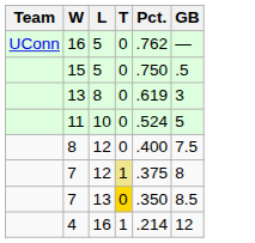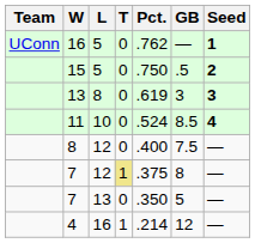 <table class=wikitable>
 <tr>
 <th>Team</th>
 <th>W</th>
 <th>L</th>
 <th>T</th>
 <th>Pct.</th>
 <th>GB</th>
+<th>Seed</th>
 </tr>
 <tr bgcolor=ddffdd>
 <td><a href='#'>UConn</a></td>
 <td>16</td>
 <td>5</td>
 <td>0</td>
 <td>.762</td>
 <td>—</td>
+<td><strong>1</strong></td>
 </tr>
 <tr bgcolor=ddffdd>
 <td></td>
 <td>15</td>
 <td>5</td>
 <td>0</td>
 <td>.750</td>
 <td>.5</td>
+<td><strong>2</strong></td>
 </tr>
 <tr bgcolor=ddffdd>
 <td></td>
 <td>13</td>
 <td>8</td>
 <td>0</td>
 <td>.619</td>
 <td>3</td>
+<td><strong>3</strong></td>
 </tr>
 <tr bgcolor=ddffdd>
 <td></td>
 <td>11</td>
 <td>10</td>
 <td>0</td>
 <td>.524</td>
-<td>5</td>
+<td>8.5</td>
+<td><strong>4</strong></td>
 </tr>
 <tr>
 <td></td>
 <td>8</td>
 <td>12</td>
 <td>0</td>
 <td>.400</td>
 <td>7.5</td>
+<td>—</td>
 </tr>
 <tr>
 <td></td>
 <td>7</td>
 <td>12</td>
 <td style="background: khaki;">1</td>
 <td>.375</td>
 <td>8</td>
+<td>—</td>
 </tr>
 <tr>
 <td></td>
 <td>7</td>
 <td>13</td>
-<td style="background: gold;">0</td>
+<td>0</td>
 <td>.350</td>
-<td>8.5</td>
+<td>5</td>
+<td>—</td>
 </tr>
 <tr>
 <td></td>
 <td>4</td>
 <td>16</td>
 <td>1</td>
 <td>.214</td>
 <td>12</td>
+<td>—</td>
 </tr>
 </table>
